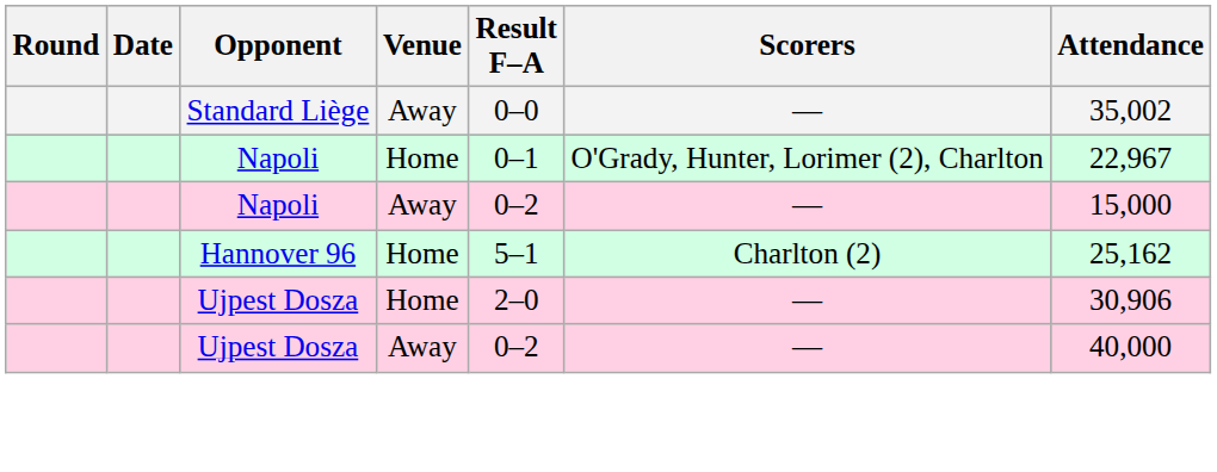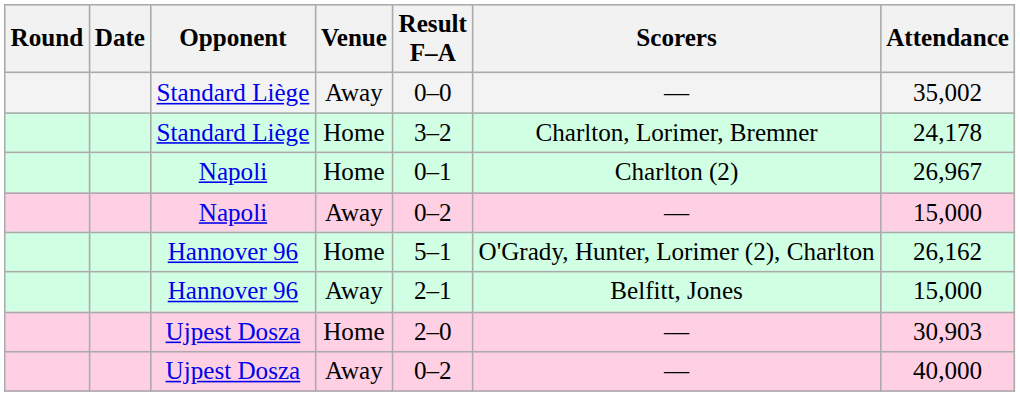 <table class="wikitable sortable" style="text-align:center;">
 <tr>
 <th>Round</th>
 <th>Date</th>
 <th>Opponent</th>
 <th>Venue</th>
 <th>Result<br>F–A</th>
 <th class=unsortable>Scorers</th>
 <th>Attendance</th>
 </tr>
 <tr bgcolor="#f3f3f3">
 <td></td>
 <td></td>
 <td><a href='#'>Standard Liège</a></td>
 <td>Away</td>
 <td>0–0</td>
 <td>—</td>
 <td>35,002</td>
 </tr>
 <tr bgcolor="#d0ffe3">
 <td></td>
 <td></td>
+<td><a href='#'>Standard Liège</a></td>
+<td>Home</td>
+<td>3–2</td>
+<td>Charlton, Lorimer, Bremner</td>
+<td>24,178</td>
+</tr>
+<tr bgcolor="#d0ffe3">
+<td></td>
+<td></td>
 <td><a href='#'>Napoli</a></td>
 <td>Home</td>
 <td>0–1</td>
-<td>O'Grady, Hunter, Lorimer (2), Charlton</td>
-<td>22,967</td>
+<td>Charlton (2)</td>
+<td>26,967</td>
 </tr>
 <tr bgcolor="#ffd0e3">
 <td></td>
 <td></td>
 <td><a href='#'>Napoli</a></td>
 <td>Away</td>
 <td>0–2</td>
 <td>—</td>
 <td>15,000</td>
 </tr>
 <tr bgcolor="#d0ffe3">
 <td></td>
 <td></td>
 <td><a href='#'>Hannover 96</a></td>
 <td>Home</td>
 <td>5–1</td>
-<td>Charlton (2)</td>
-<td>25,162</td>
+<td>O'Grady, Hunter, Lorimer (2), Charlton</td>
+<td>26,162</td>
+</tr>
+<tr bgcolor="#d0ffe3">
+<td></td>
+<td></td>
+<td><a href='#'>Hannover 96</a></td>
+<td>Away</td>
+<td>2–1</td>
+<td>Belfitt, Jones</td>
+<td>15,000</td>
 </tr>
 <tr bgcolor="#ffd0e3">
 <td></td>
 <td></td>
 <td><a href='#'>Ujpest Dosza</a></td>
 <td>Home</td>
 <td>2–0</td>
 <td>—</td>
-<td>30,906</td>
+<td>30,903</td>
 </tr>
 <tr bgcolor="#ffd0e3">
 <td></td>
 <td></td>
 <td><a href='#'>Ujpest Dosza</a></td>
 <td>Away</td>
 <td>0–2</td>
 <td>—</td>
 <td>40,000</td>
 </tr>
 </table>
